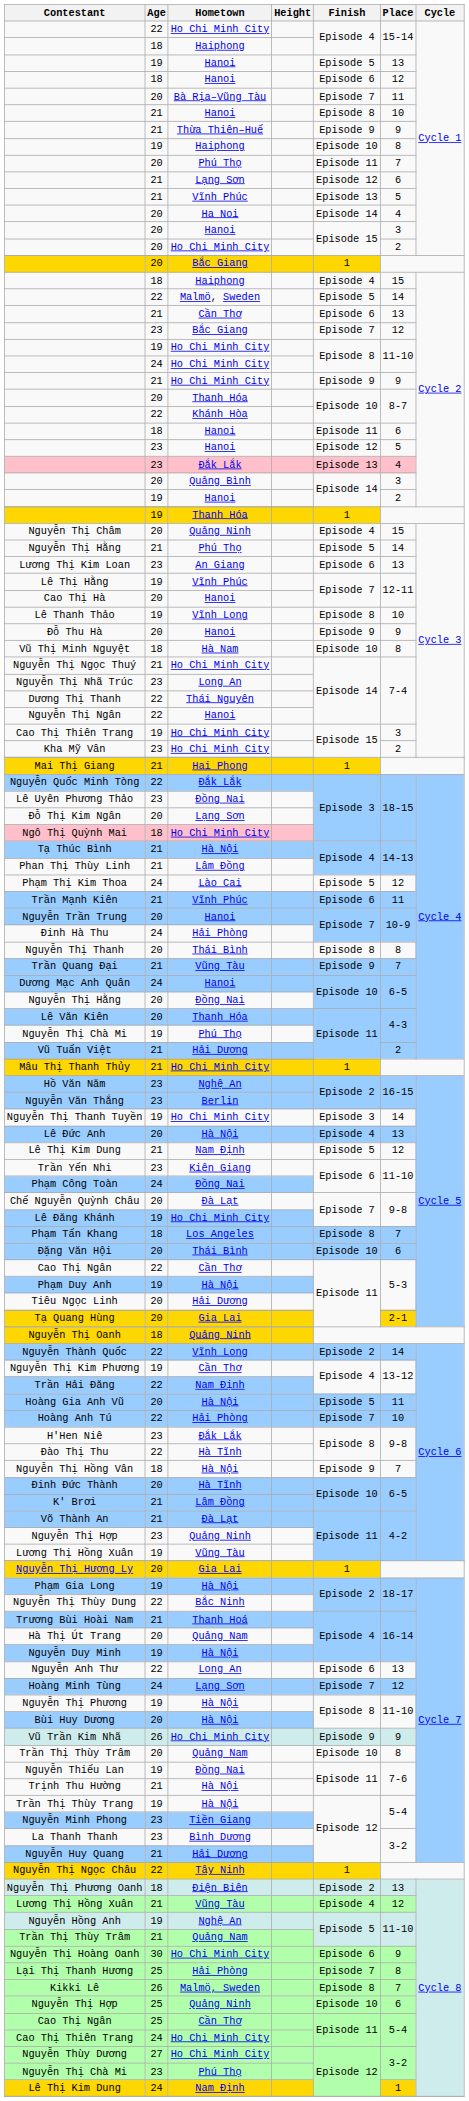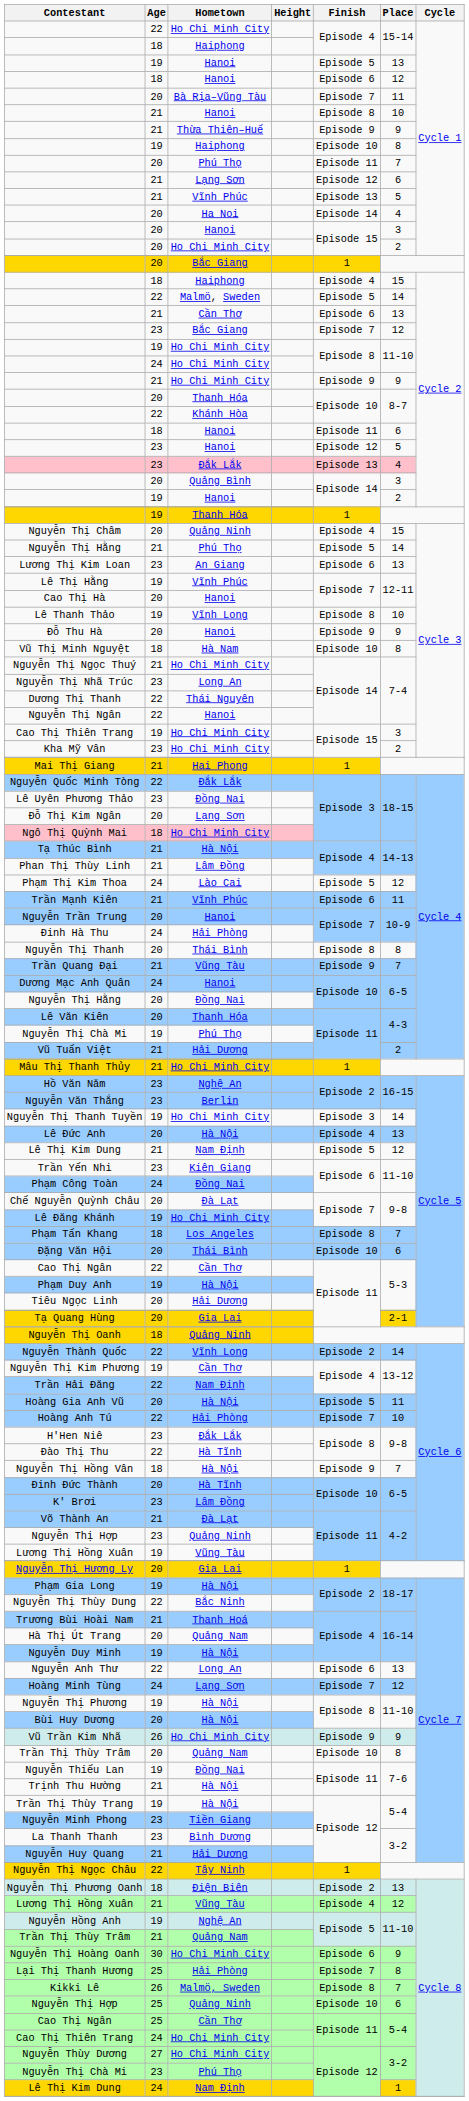 <table class="wikitable sortable" style="text-align:center">
 <tr>
 <th>Contestant</th>
 <th>Age</th>
 <th>Hometown</th>
 <th>Height</th>
 <th>Finish</th>
 <th>Place</th>
 <th>Cycle</th>
 </tr>
 <tr>
 <td></td>
 <td>22</td>
 <td><a href='#'>Ho Chi Minh City</a></td>
 <td></td>
 <td rowspan=2>Episode 4</td>
 <td rowspan=2>15-14</td>
 <td rowspan="15"><a href='#'>Cycle 1</a></td>
 </tr>
 <tr>
 <td></td>
 <td>18</td>
 <td><a href='#'>Haiphong</a></td>
 <td></td>
 </tr>
 <tr>
 <td></td>
 <td>19</td>
 <td><a href='#'>Hanoi</a></td>
 <td></td>
 <td>Episode 5</td>
 <td>13</td>
 </tr>
 <tr>
 <td></td>
 <td>18</td>
 <td><a href='#'>Hanoi</a></td>
 <td></td>
 <td>Episode 6</td>
 <td>12</td>
 </tr>
 <tr>
 <td></td>
 <td>20</td>
 <td><a href='#'>Bà Rịa–Vũng Tàu</a></td>
 <td></td>
 <td>Episode 7</td>
 <td>11</td>
 </tr>
 <tr>
 <td></td>
 <td>21</td>
 <td><a href='#'>Hanoi</a></td>
 <td></td>
 <td>Episode 8</td>
 <td>10</td>
 </tr>
 <tr>
 <td></td>
 <td>21</td>
 <td><a href='#'>Thừa Thiên–Huế</a></td>
 <td></td>
 <td>Episode 9</td>
 <td>9</td>
 </tr>
 <tr>
 <td></td>
 <td>19</td>
 <td><a href='#'>Haiphong</a></td>
 <td></td>
 <td>Episode 10</td>
 <td>8</td>
 </tr>
 <tr>
 <td></td>
 <td>20</td>
 <td><a href='#'>Phú Thọ</a></td>
 <td></td>
 <td>Episode 11</td>
 <td>7</td>
 </tr>
 <tr>
 <td></td>
 <td>21</td>
 <td><a href='#'>Lạng Sơn</a></td>
 <td></td>
 <td>Episode 12</td>
 <td>6</td>
 </tr>
 <tr>
 <td></td>
 <td>21</td>
 <td><a href='#'>Vĩnh Phúc</a></td>
 <td></td>
 <td>Episode 13</td>
 <td>5</td>
 </tr>
 <tr>
 <td></td>
 <td>20</td>
 <td><a href='#'>Ha Noi</a></td>
 <td></td>
 <td>Episode 14</td>
 <td>4</td>
 </tr>
 <tr>
 <td></td>
 <td>20</td>
 <td><a href='#'>Hanoi</a></td>
 <td></td>
 <td rowspan=3>Episode 15</td>
 <td>3</td>
 </tr>
 <tr>
 <td></td>
 <td>20</td>
 <td><a href='#'>Ho Chi Minh City</a></td>
 <td></td>
 <td>2</td>
 </tr>
 <tr>
 </tr>
 <tr bgcolor="gold">
 <td></td>
 <td>20</td>
 <td><a href='#'>Bắc Giang</a></td>
 <td></td>
 <td>1</td>
 </tr>
 <tr>
 <td></td>
 <td>18</td>
 <td><a href='#'>Haiphong</a></td>
 <td></td>
 <td>Episode 4</td>
 <td>15</td>
 <td rowspan="15"><a href='#'>Cycle 2</a></td>
 </tr>
 <tr>
 <td></td>
 <td>22</td>
 <td><a href='#'>Malmö</a>, <a href='#'>Sweden</a></td>
 <td></td>
 <td>Episode 5</td>
 <td>14</td>
 </tr>
 <tr>
 <td></td>
 <td>21</td>
 <td><a href='#'>Cần Thơ</a></td>
 <td></td>
 <td>Episode 6</td>
 <td>13</td>
 </tr>
 <tr>
 <td></td>
 <td>23</td>
 <td><a href='#'>Bắc Giang</a></td>
 <td></td>
 <td>Episode 7</td>
 <td>12</td>
 </tr>
 <tr>
 <td></td>
 <td>19</td>
 <td><a href='#'>Ho Chi Minh City</a></td>
 <td></td>
 <td rowspan=2>Episode 8</td>
 <td rowspan=2>11-10</td>
 </tr>
 <tr>
 <td></td>
 <td>24</td>
 <td><a href='#'>Ho Chi Minh City</a></td>
 <td></td>
 </tr>
 <tr>
 <td></td>
 <td>21</td>
 <td><a href='#'>Ho Chi Minh City</a></td>
 <td></td>
 <td>Episode 9</td>
 <td>9</td>
 </tr>
 <tr>
 <td></td>
 <td>20</td>
 <td><a href='#'>Thanh Hóa</a></td>
 <td></td>
 <td rowspan=2>Episode 10</td>
 <td rowspan="2">8-7</td>
 </tr>
 <tr>
 <td></td>
 <td>22</td>
 <td><a href='#'>Khánh Hòa</a></td>
 <td></td>
 </tr>
 <tr>
 <td></td>
 <td>18</td>
 <td><a href='#'>Hanoi</a></td>
 <td></td>
 <td>Episode 11</td>
 <td>6</td>
 </tr>
 <tr>
 <td></td>
 <td>23</td>
 <td><a href='#'>Hanoi</a></td>
 <td></td>
 <td>Episode 12</td>
 <td>5</td>
 </tr>
 <tr style="background:pink;">
 <td></td>
 <td>23</td>
 <td><a href='#'>Đắk Lắk</a></td>
 <td></td>
 <td>Episode 13</td>
 <td>4</td>
 </tr>
 <tr>
 <td></td>
 <td>20</td>
 <td><a href='#'>Quảng Bình</a></td>
 <td></td>
 <td rowspan=3>Episode 14</td>
 <td>3</td>
 </tr>
 <tr>
 <td></td>
 <td>19</td>
 <td><a href='#'>Hanoi</a></td>
 <td></td>
 <td>2</td>
 </tr>
 <tr>
 </tr>
 <tr bgcolor="gold">
 <td></td>
 <td>19</td>
 <td><a href='#'>Thanh Hóa</a></td>
 <td></td>
 <td>1</td>
 </tr>
 <tr>
 <td>Nguyễn Thị Châm</td>
 <td>20</td>
 <td><a href='#'>Quảng Ninh</a></td>
 <td></td>
 <td>Episode 4</td>
 <td>15</td>
 <td rowspan="15"><a href='#'>Cycle 3</a></td>
 </tr>
 <tr>
 <td>Nguyễn Thị Hằng</td>
 <td>21</td>
 <td><a href='#'>Phú Thọ</a></td>
 <td></td>
 <td>Episode 5</td>
 <td>14</td>
 </tr>
 <tr>
 <td>Lương Thị Kim Loan</td>
 <td>23</td>
 <td><a href='#'>An Giang</a></td>
 <td></td>
 <td>Episode 6</td>
 <td>13</td>
 </tr>
 <tr>
 <td>Lê Thị Hằng</td>
 <td>19</td>
 <td><a href='#'>Vĩnh Phúc</a></td>
 <td></td>
 <td rowspan=2>Episode 7</td>
 <td rowspan=2>12-11</td>
 </tr>
 <tr>
 <td>Cao Thị Hà</td>
 <td>20</td>
 <td><a href='#'>Hanoi</a></td>
 <td></td>
 </tr>
 <tr>
 <td>Lê Thanh Thảo</td>
 <td>19</td>
 <td><a href='#'>Vĩnh Long</a></td>
 <td></td>
 <td>Episode 8</td>
 <td>10</td>
 </tr>
 <tr>
 <td>Đỗ Thu Hà</td>
 <td>20</td>
 <td><a href='#'>Hanoi</a></td>
 <td></td>
 <td>Episode 9</td>
 <td>9</td>
 </tr>
 <tr>
 <td>Vũ Thị Minh Nguyệt</td>
 <td>18</td>
 <td><a href='#'>Hà Nam</a></td>
 <td></td>
 <td>Episode 10</td>
 <td>8</td>
 </tr>
 <tr>
 <td>Nguyễn Thị Ngọc Thuý</td>
 <td>21</td>
 <td><a href='#'>Ho Chi Minh City</a></td>
 <td></td>
 <td rowspan=4>Episode 14</td>
 <td rowspan=4>7-4</td>
 </tr>
 <tr>
 <td>Nguyễn Thị Nhã Trúc</td>
 <td>23</td>
 <td><a href='#'>Long An</a></td>
 <td></td>
 </tr>
 <tr>
 <td>Dương Thị Thanh</td>
 <td>22</td>
 <td><a href='#'>Thái Nguyên</a></td>
 <td></td>
 </tr>
 <tr>
 <td>Nguyễn Thị Ngân</td>
 <td>22</td>
 <td><a href='#'>Hanoi</a></td>
 <td></td>
 </tr>
 <tr>
 <td>Cao Thị Thiên Trang</td>
 <td>19</td>
 <td><a href='#'>Ho Chi Minh City</a></td>
 <td></td>
 <td rowspan=3>Episode 15</td>
 <td>3</td>
 </tr>
 <tr>
 <td>Kha Mỹ Vân</td>
 <td>23</td>
 <td><a href='#'>Ho Chi Minh City</a></td>
 <td></td>
 <td>2</td>
 </tr>
 <tr>
 </tr>
 <tr bgcolor="gold">
 <td>Mai Thị Giang</td>
 <td>21</td>
 <td><a href='#'>Hai Phong</a></td>
 <td></td>
 <td>1</td>
 </tr>
 <tr bgcolor="#9cf">
 <td>Nguyễn Quốc Minh Tòng</td>
 <td>22</td>
 <td><a href='#'>Đắk Lắk</a></td>
 <td></td>
 <td rowspan=4>Episode 3</td>
 <td rowspan=4>18-15</td>
 <td rowspan="18"><a href='#'>Cycle 4</a></td>
 </tr>
 <tr>
 <td>Lê Uyên Phương Thảo</td>
 <td>23</td>
 <td><a href='#'>Đồng Nai</a></td>
 <td></td>
 </tr>
 <tr>
 <td>Đỗ Thị Kim Ngân</td>
 <td>20</td>
 <td><a href='#'>Lạng Sơn</a></td>
 <td></td>
 </tr>
 <tr style="background:pink;">
 <td>Ngô Thị Quỳnh Mai</td>
 <td>18</td>
 <td><a href='#'>Ho Chi Minh City</a></td>
 <td></td>
 </tr>
 <tr bgcolor="#9cf">
 <td>Tạ Thúc Bình</td>
 <td>21</td>
 <td><a href='#'>Hà Nội</a></td>
 <td></td>
 <td rowspan=2>Episode 4</td>
 <td rowspan=2>14-13</td>
 </tr>
 <tr>
 <td>Phan Thị Thùy Linh</td>
 <td>21</td>
 <td><a href='#'>Lâm Đồng</a></td>
 <td></td>
 </tr>
 <tr>
 <td>Phạm Thị Kim Thoa</td>
 <td>24</td>
 <td><a href='#'>Lào Cai</a></td>
 <td></td>
 <td>Episode 5</td>
 <td>12</td>
 </tr>
 <tr bgcolor="#9cf">
 <td>Trần Mạnh Kiên</td>
 <td>21</td>
 <td><a href='#'>Vĩnh Phúc</a></td>
 <td></td>
 <td>Episode 6</td>
 <td>11</td>
 </tr>
 <tr bgcolor="#9cf">
 <td>Nguyễn Trần Trung</td>
 <td>20</td>
 <td><a href='#'>Hanoi</a></td>
 <td></td>
 <td rowspan=2>Episode 7</td>
 <td rowspan=2>10-9</td>
 </tr>
 <tr>
 <td>Đinh Hà Thu</td>
 <td>24</td>
 <td><a href='#'>Hải Phòng</a></td>
 <td></td>
 </tr>
 <tr>
 <td>Nguyễn Thị Thanh</td>
 <td>20</td>
 <td><a href='#'>Thái Bình</a></td>
 <td></td>
 <td>Episode 8</td>
 <td>8</td>
 </tr>
 <tr bgcolor="#9cf">
 <td>Trần Quang Đại</td>
 <td>21</td>
 <td><a href='#'>Vũng Tàu</a></td>
 <td></td>
 <td>Episode 9</td>
 <td>7</td>
 </tr>
 <tr bgcolor="#9cf">
 <td>Dương Mạc Anh Quân</td>
 <td>24</td>
 <td><a href='#'>Hanoi</a></td>
 <td></td>
 <td rowspan=2>Episode 10</td>
 <td rowspan=2>6-5</td>
 </tr>
 <tr>
 <td>Nguyễn Thị Hằng</td>
 <td>20</td>
 <td><a href='#'>Đồng Nai</a></td>
 <td></td>
 </tr>
 <tr bgcolor="#9cf">
 <td>Lê Văn Kiên</td>
 <td>20</td>
 <td><a href='#'>Thanh Hóa</a></td>
 <td></td>
 <td rowspan=4>Episode 11</td>
 <td rowspan=2>4-3</td>
 </tr>
 <tr>
 <td>Nguyễn Thị Chà Mi</td>
 <td>19</td>
 <td><a href='#'>Phú Thọ</a></td>
 <td></td>
 </tr>
 <tr bgcolor="#9cf">
 <td>Vũ Tuấn Việt</td>
 <td>21</td>
 <td><a href='#'>Hải Dương</a></td>
 <td></td>
 <td>2</td>
 </tr>
 <tr>
 </tr>
 <tr bgcolor="gold">
 <td>Mâu Thị Thanh Thủy</td>
 <td>21</td>
 <td><a href='#'>Ho Chi Minh City</a></td>
 <td></td>
 <td>1</td>
 </tr>
 <tr bgcolor="#9cf">
 <td>Hồ Văn Năm</td>
 <td>23</td>
 <td><a href='#'>Nghệ An</a></td>
 <td></td>
 <td rowspan="2">Episode 2</td>
 <td rowspan="2">16-15</td>
 <td rowspan="16"><a href='#'>Cycle 5</a></td>
 </tr>
 <tr bgcolor="#9cf">
 <td>Nguyễn Văn Thắng</td>
 <td>23</td>
 <td><a href='#'>Berlin</a></td>
 <td></td>
 </tr>
 <tr>
 <td>Nguyễn Thị Thanh Tuyền</td>
 <td>19</td>
 <td><a href='#'>Ho Chi Minh City</a></td>
 <td></td>
 <td>Episode 3</td>
 <td>14</td>
 </tr>
 <tr bgcolor="#9cf">
 <td>Lê Đức Anh</td>
 <td>20</td>
 <td><a href='#'>Hà Nội</a></td>
 <td></td>
 <td>Episode 4</td>
 <td>13</td>
 </tr>
 <tr>
 <td>Lê Thị Kim Dung</td>
 <td>21</td>
 <td><a href='#'>Nam Định</a></td>
 <td></td>
 <td>Episode 5</td>
 <td>12</td>
 </tr>
 <tr>
 <td>Trần Yến Nhi</td>
 <td>23</td>
 <td><a href='#'>Kiên Giang</a></td>
 <td></td>
 <td rowspan="2">Episode 6</td>
 <td rowspan="2">11-10</td>
 </tr>
 <tr bgcolor="#9cf">
 <td>Phạm Công Toàn</td>
 <td>24</td>
 <td><a href='#'>Đồng Nai</a></td>
 <td></td>
 </tr>
 <tr>
 <td>Chế Nguyễn Quỳnh Châu</td>
 <td>20</td>
 <td><a href='#'>Đà Lạt</a></td>
 <td></td>
 <td rowspan="2">Episode 7</td>
 <td rowspan="2">9-8</td>
 </tr>
 <tr bgcolor="#9cf">
 <td>Lê Đăng Khánh</td>
 <td>19</td>
 <td><a href='#'>Ho Chi Minh City</a></td>
 <td></td>
 </tr>
 <tr bgcolor="#9cf">
 <td>Phạm Tấn Khang</td>
 <td>18</td>
 <td><a href='#'>Los Angeles</a></td>
 <td></td>
 <td>Episode 8</td>
 <td>7</td>
 </tr>
 <tr bgcolor="#9cf">
 <td>Đặng Văn Hội</td>
 <td>20</td>
 <td><a href='#'>Thái Bình</a></td>
 <td></td>
 <td>Episode 10</td>
 <td>6</td>
 </tr>
 <tr>
 <td>Cao Thị Ngân</td>
 <td>22</td>
 <td><a href='#'>Cần Thơ</a></td>
 <td></td>
 <td rowspan="5">Episode 11</td>
 <td rowspan="3">5-3</td>
 </tr>
 <tr bgcolor="#9cf">
 <td>Phạm Duy Anh</td>
 <td>19</td>
 <td><a href='#'>Hà Nội</a></td>
 <td></td>
 </tr>
 <tr>
 <td>Tiêu Ngọc Linh</td>
 <td>20</td>
 <td><a href='#'>Hải Dương</a></td>
 <td></td>
 </tr>
 <tr>
 </tr>
 <tr bgcolor="gold">
 <td>Tạ Quang Hùng</td>
 <td>20</td>
 <td><a href='#'>Gia Lai</a></td>
 <td></td>
 <td rowspan="2">2-1</td>
 </tr>
 <tr>
 </tr>
 <tr bgcolor="gold">
 <td>Nguyễn Thị Oanh</td>
 <td>18</td>
 <td><a href='#'>Quảng Ninh</a></td>
 <td></td>
 </tr>
 <tr bgcolor="#9cf">
 <td>Nguyễn Thành Quốc</td>
 <td>22</td>
 <td><a href='#'>Vĩnh Long</a></td>
 <td></td>
 <td>Episode 2</td>
 <td>14</td>
 <td rowspan="14"><a href='#'>Cycle 6</a></td>
 </tr>
 <tr>
 <td>Nguyễn Thị Kim Phương</td>
 <td>19</td>
 <td><a href='#'>Cần Thơ</a></td>
 <td></td>
 <td rowspan="2">Episode 4</td>
 <td rowspan="2">13-12</td>
 </tr>
 <tr bgcolor="#9cf">
 <td>Trần Hải Đăng</td>
 <td>22</td>
 <td><a href='#'>Nam Định</a></td>
 <td></td>
 </tr>
 <tr bgcolor="#9cf">
 <td>Hoàng Gia Anh Vũ</td>
 <td>20</td>
 <td><a href='#'>Hà Nội</a></td>
 <td></td>
 <td>Episode 5</td>
 <td>11</td>
 </tr>
 <tr bgcolor="#9cf">
 <td>Hoàng Anh Tú</td>
 <td>22</td>
 <td><a href='#'>Hải Phòng</a></td>
 <td></td>
 <td>Episode 7</td>
 <td>10</td>
 </tr>
 <tr>
 <td>H'Hen Niê</td>
 <td>23</td>
 <td><a href='#'>Đắk Lắk</a></td>
 <td></td>
 <td rowspan="2">Episode 8</td>
 <td rowspan="2">9-8</td>
 </tr>
 <tr>
 <td>Đào Thị Thu</td>
 <td>22</td>
 <td><a href='#'>Hà Tĩnh</a></td>
 <td></td>
 </tr>
 <tr>
 <td>Nguyễn Thị Hồng Vân</td>
 <td>18</td>
 <td><a href='#'>Hà Nội</a></td>
 <td></td>
 <td>Episode 9</td>
 <td>7</td>
 </tr>
 <tr bgcolor="#9cf">
 <td>Đinh Đức Thành</td>
 <td>20</td>
 <td><a href='#'>Hà Tĩnh</a></td>
 <td></td>
 <td rowspan="2">Episode 10</td>
 <td rowspan="2">6-5</td>
 </tr>
 <tr bgcolor="#9cf">
 <td>K' Brơi</td>
-<td>21</td>
+<td>23</td>
 <td><a href='#'>Lâm Đồng</a></td>
 <td></td>
 </tr>
 <tr bgcolor="#9cf">
 <td>Võ Thành An</td>
 <td>21</td>
 <td><a href='#'>Đà Lạt</a></td>
 <td></td>
 <td rowspan="4">Episode 11</td>
 <td rowspan="3">4-2</td>
 </tr>
 <tr>
 <td>Nguyễn Thị Hợp</td>
 <td>23</td>
 <td><a href='#'>Quảng Ninh</a></td>
 <td></td>
 </tr>
 <tr>
 <td>Lương Thị Hồng Xuân</td>
 <td>19</td>
 <td><a href='#'>Vũng Tàu</a></td>
 <td></td>
 </tr>
 <tr>
 </tr>
 <tr bgcolor="gold">
 <td><a href='#'>Nguyễn Thị Hương Ly</a></td>
 <td>20</td>
 <td><a href='#'>Gia Lai</a></td>
 <td></td>
 <td>1</td>
 </tr>
 <tr bgcolor="#9cf">
 <td>Phạm Gia Long</td>
 <td>19</td>
 <td><a href='#'>Hà Nội</a></td>
 <td></td>
 <td rowspan=2>Episode 2</td>
 <td rowspan=2>18-17</td>
 <td rowspan="18"><a href='#'>Cycle 7</a></td>
 </tr>
 <tr>
 <td>Nguyễn Thị Thùy Dung</td>
 <td>22</td>
 <td><a href='#'>Bắc Ninh</a></td>
 <td></td>
 </tr>
 <tr bgcolor="#9cf">
 <td>Trương Bùi Hoài Nam</td>
 <td>21</td>
 <td><a href='#'>Thanh Hoá</a></td>
 <td></td>
 <td rowspan=3>Episode 4</td>
 <td rowspan=3>16-14</td>
 </tr>
 <tr>
 <td>Hà Thị Út Trang</td>
 <td>20</td>
 <td><a href='#'>Quảng Nam</a></td>
 <td></td>
 </tr>
 <tr bgcolor="#9cf">
 <td>Nguyễn Duy Minh</td>
 <td>19</td>
 <td><a href='#'>Hà Nội</a></td>
 <td></td>
 </tr>
 <tr>
 <td>Nguyễn Anh Thư</td>
 <td>22</td>
 <td><a href='#'>Long An</a></td>
 <td></td>
 <td>Episode 6</td>
 <td>13</td>
 </tr>
 <tr bgcolor="#9cf">
 <td>Hoàng Minh Tùng</td>
 <td>24</td>
 <td><a href='#'>Lạng Sơn</a></td>
 <td></td>
 <td>Episode 7</td>
 <td>12</td>
 </tr>
 <tr>
 <td>Nguyễn Thị Phương</td>
 <td>19</td>
 <td><a href='#'>Hà Nội</a></td>
 <td></td>
 <td rowspan=2>Episode 8</td>
 <td rowspan=2>11-10</td>
 </tr>
 <tr bgcolor="#9cf">
 <td>Bùi Huy Dương</td>
 <td>20</td>
 <td><a href='#'>Hà Nội</a></td>
 <td></td>
 </tr>
 <tr style="background:#cfecec;">
 <td>Vũ Trần Kim Nhã</td>
 <td>26</td>
 <td><a href='#'>Ho Chi Minh City</a></td>
 <td></td>
 <td>Episode 9</td>
 <td>9</td>
 </tr>
 <tr>
 <td>Trần Thị Thùy Trâm</td>
 <td>20</td>
 <td><a href='#'>Quảng Nam</a></td>
 <td></td>
 <td>Episode 10</td>
 <td>8</td>
 </tr>
 <tr>
 <td>Nguyễn Thiếu Lan</td>
 <td>19</td>
 <td><a href='#'>Đồng Nai</a></td>
 <td></td>
 <td rowspan=2>Episode 11</td>
 <td rowspan=2>7-6</td>
 </tr>
 <tr>
 <td>Trịnh Thu Hường</td>
 <td>21</td>
 <td><a href='#'>Hà Nội</a></td>
 <td></td>
 </tr>
 <tr>
 <td>Trần Thị Thùy Trang</td>
 <td>19</td>
 <td><a href='#'>Hà Nội</a></td>
 <td></td>
 <td rowspan=5>Episode 12</td>
 <td rowspan=2>5-4</td>
 </tr>
 <tr bgcolor="#9cf">
 <td>Nguyễn Minh Phong</td>
 <td>23</td>
 <td><a href='#'>Tiền Giang</a></td>
 <td></td>
 </tr>
 <tr>
 <td>La Thanh Thanh</td>
 <td>23</td>
 <td><a href='#'>Bình Dương</a></td>
 <td></td>
 <td rowspan="2">3-2</td>
 </tr>
 <tr bgcolor="#9cf">
 <td>Nguyễn Huy Quang</td>
 <td>21</td>
 <td><a href='#'>Hải Dương</a></td>
 <td></td>
 </tr>
 <tr>
 </tr>
 <tr bgcolor="gold">
 <td>Nguyễn Thị Ngọc Châu</td>
 <td>22</td>
 <td><a href='#'>Tây Ninh</a></td>
 <td></td>
 <td>1</td>
 </tr>
 <tr style="background:#cfecec;">
 <td>Nguyễn Thị Phương Oanh</td>
 <td>18</td>
 <td><a href='#'>Điện Biên</a></td>
 <td></td>
 <td>Episode 2</td>
 <td>13</td>
 <td rowspan="13"><a href='#'>Cycle 8</a></td>
 </tr>
 <tr bgcolor="#B2FFAB">
 <td>Lương Thị Hồng Xuân</td>
 <td>21</td>
 <td><a href='#'>Vũng Tàu</a></td>
 <td></td>
 <td>Episode 4</td>
 <td>12</td>
 </tr>
 <tr style="background:#cfecec;">
 <td>Nguyễn Hồng Anh</td>
 <td>19</td>
 <td><a href='#'>Nghệ An</a></td>
 <td></td>
 <td rowspan="2">Episode 5</td>
 <td rowspan="2">11-10</td>
 </tr>
 <tr bgcolor="#B2FFAB">
 <td>Trần Thị Thùy Trâm</td>
 <td>21</td>
 <td><a href='#'>Quảng Nam</a></td>
 <td></td>
 </tr>
 <tr bgcolor="#B2FFAB">
 <td>Nguyễn Thị Hoàng Oanh</td>
 <td>30</td>
 <td><a href='#'>Ho Chi Minh City</a></td>
 <td></td>
 <td>Episode 6</td>
 <td>9</td>
 </tr>
 <tr bgcolor="#B2FFAB">
 <td>Lại Thị Thanh Hương</td>
 <td>25</td>
 <td><a href='#'>Hải Phòng</a></td>
 <td></td>
 <td>Episode 7</td>
 <td>8</td>
 </tr>
 <tr bgcolor="#B2FFAB">
 <td>Kikki Lê</td>
 <td>26</td>
 <td><a href='#'>Malmö, Sweden</a></td>
 <td></td>
 <td>Episode 8</td>
 <td>7</td>
 </tr>
 <tr bgcolor="#B2FFAB">
 <td>Nguyễn Thị Hợp</td>
 <td>25</td>
 <td><a href='#'>Quảng Ninh</a></td>
 <td></td>
 <td>Episode 10</td>
 <td>6</td>
 </tr>
 <tr bgcolor="#B2FFAB">
 <td>Cao Thị Ngân</td>
 <td>25</td>
 <td><a href='#'>Cần Thơ</a></td>
 <td></td>
 <td rowspan="2">Episode 11</td>
 <td rowspan="2">5-4</td>
 </tr>
 <tr bgcolor="#B2FFAB">
 <td>Cao Thị Thiên Trang</td>
 <td>24</td>
 <td><a href='#'>Ho Chi Minh City</a></td>
 <td></td>
 </tr>
 <tr bgcolor="#B2FFAB">
 <td>Nguyễn Thùy Dương</td>
 <td>27</td>
 <td><a href='#'>Ho Chi Minh City</a></td>
 <td></td>
 <td rowspan="3">Episode 12</td>
 <td rowspan="2">3-2</td>
 </tr>
 <tr bgcolor="#B2FFAB">
 <td>Nguyễn Thị Chà Mi</td>
 <td>23</td>
 <td><a href='#'>Phú Thọ</a></td>
 <td></td>
 </tr>
 <tr bgcolor="gold">
 <td>Lê Thị Kim Dung</td>
 <td>24</td>
 <td><a href='#'>Nam Định</a></td>
 <td></td>
 <td>1</td>
 </tr>
 <tr style="background:#cfecec;">
 </tr>
 </table>
